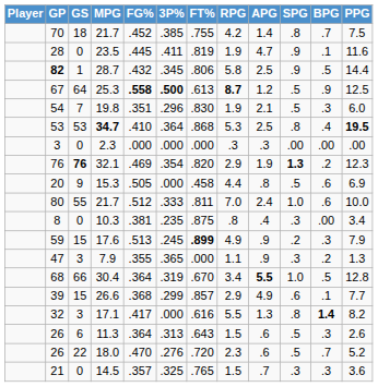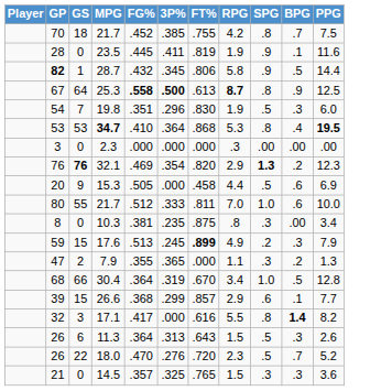 <table class="wikitable sortable" style="text-align:right;">
 <tr>
 <th style="background:#4b90cc; color:#FFFFFF">Player</th>
 <th style="background:#4b90cc; color:#FFFFFF">GP</th>
 <th style="background:#4b90cc; color:#FFFFFF">GS</th>
 <th style="background:#4b90cc; color:#FFFFFF">MPG</th>
 <th style="background:#4b90cc; color:#FFFFFF">FG%</th>
 <th style="background:#4b90cc; color:#FFFFFF">3P%</th>
 <th style="background:#4b90cc; color:#FFFFFF">FT%</th>
 <th style="background:#4b90cc; color:#FFFFFF">RPG</th>
-<th style="background:#4b90cc; color:#FFFFFF">APG</th>
 <th style="background:#4b90cc; color:#FFFFFF">SPG</th>
 <th style="background:#4b90cc; color:#FFFFFF">BPG</th>
 <th style="background:#4b90cc; color:#FFFFFF">PPG</th>
 </tr>
 <tr align="center" bgcolor="">
 <td></td>
 <td>70</td>
 <td>18</td>
 <td>21.7</td>
 <td>.452</td>
 <td>.385</td>
 <td>.755</td>
 <td>4.2</td>
-<td>1.4</td>
 <td>.8</td>
 <td>.7</td>
 <td>7.5</td>
 </tr>
 <tr align="center" bgcolor="">
 <td></td>
 <td>28</td>
 <td>0</td>
 <td>23.5</td>
 <td>.445</td>
 <td>.411</td>
 <td>.819</td>
 <td>1.9</td>
-<td>4.7</td>
 <td>.9</td>
 <td>.1</td>
 <td>11.6</td>
 </tr>
 <tr align="center" bgcolor="">
 <td></td>
 <td style=><strong>82</strong></td>
 <td>1</td>
 <td>28.7</td>
 <td>.432</td>
 <td>.345</td>
 <td>.806</td>
 <td>5.8</td>
-<td>2.5</td>
 <td>.9</td>
 <td>.5</td>
 <td>14.4</td>
 </tr>
 <tr align="center" bgcolor="">
 <td></td>
 <td>67</td>
 <td>64</td>
 <td>25.3</td>
 <td style=><strong>.558</strong></td>
 <td style=><strong>.500</strong></td>
 <td>.613</td>
 <td style=><strong>8.7</strong></td>
-<td>1.2</td>
-<td>.5</td>
+<td>.8</td>
 <td>.9</td>
 <td>12.5</td>
 </tr>
 <tr align="center" bgcolor="">
 <td></td>
 <td>54</td>
 <td>7</td>
 <td>19.8</td>
 <td>.351</td>
 <td>.296</td>
 <td>.830</td>
 <td>1.9</td>
-<td>2.1</td>
 <td>.5</td>
 <td>.3</td>
 <td>6.0</td>
 </tr>
 <tr align="center" bgcolor="">
 <td></td>
 <td>53</td>
 <td>53</td>
 <td style=><strong>34.7</strong></td>
 <td>.410</td>
 <td>.364</td>
 <td>.868</td>
 <td>5.3</td>
-<td>2.5</td>
 <td>.8</td>
 <td>.4</td>
 <td style=><strong>19.5</strong></td>
 </tr>
 <tr align="center" bgcolor="">
 <td></td>
 <td>3</td>
 <td>0</td>
 <td>2.3</td>
 <td>.000</td>
 <td>.000</td>
 <td>.000</td>
-<td>.3</td>
 <td>.3</td>
 <td>.00</td>
 <td>.00</td>
 <td>.00</td>
 </tr>
 <tr align="center" bgcolor="">
 <td></td>
 <td>76</td>
 <td style=><strong>76</strong></td>
 <td>32.1</td>
 <td>.469</td>
 <td>.354</td>
 <td>.820</td>
 <td>2.9</td>
-<td>1.9</td>
 <td style=><strong>1.3</strong></td>
 <td>.2</td>
 <td>12.3</td>
 </tr>
 <tr align="center" bgcolor="">
 <td></td>
 <td>20</td>
 <td>9</td>
 <td>15.3</td>
 <td>.505</td>
 <td>.000</td>
 <td>.458</td>
 <td>4.4</td>
-<td>.8</td>
 <td>.5</td>
 <td>.6</td>
 <td>6.9</td>
 </tr>
 <tr align="center" bgcolor="">
 <td></td>
 <td>80</td>
 <td>55</td>
 <td>21.7</td>
 <td>.512</td>
 <td>.333</td>
 <td>.811</td>
 <td>7.0</td>
-<td>2.4</td>
 <td>1.0</td>
 <td>.6</td>
 <td>10.0</td>
 </tr>
 <tr align="center" bgcolor="">
 <td></td>
 <td>8</td>
 <td>0</td>
 <td>10.3</td>
 <td>.381</td>
 <td>.235</td>
 <td>.875</td>
 <td>.8</td>
-<td>.4</td>
 <td>.3</td>
 <td>.00</td>
 <td>3.4</td>
 </tr>
 <tr align="center" bgcolor="">
 <td></td>
 <td>59</td>
 <td>15</td>
 <td>17.6</td>
 <td>.513</td>
 <td>.245</td>
 <td style=><strong>.899</strong></td>
 <td>4.9</td>
-<td>.9</td>
 <td>.2</td>
 <td>.3</td>
 <td>7.9</td>
 </tr>
 <tr align="center" bgcolor="">
 <td></td>
 <td>47</td>
-<td>3</td>
+<td>2</td>
 <td>7.9</td>
 <td>.355</td>
 <td>.365</td>
 <td>.000</td>
 <td>1.1</td>
-<td>.9</td>
 <td>.3</td>
 <td>.2</td>
 <td>1.3</td>
 </tr>
 <tr align="center" bgcolor="">
 <td></td>
 <td>68</td>
 <td>66</td>
 <td>30.4</td>
 <td>.364</td>
 <td>.319</td>
 <td>.670</td>
 <td>3.4</td>
-<td style=><strong>5.5</strong></td>
 <td>1.0</td>
 <td>.5</td>
 <td>12.8</td>
 </tr>
 <tr align="center" bgcolor="">
 <td></td>
 <td>39</td>
 <td>15</td>
 <td>26.6</td>
 <td>.368</td>
 <td>.299</td>
 <td>.857</td>
 <td>2.9</td>
-<td>4.9</td>
 <td>.6</td>
 <td>.1</td>
 <td>7.7</td>
 </tr>
 <tr align="center" bgcolor="">
 <td></td>
 <td>32</td>
 <td>3</td>
 <td>17.1</td>
 <td>.417</td>
 <td>.000</td>
 <td>.616</td>
 <td>5.5</td>
-<td>1.3</td>
 <td>.8</td>
 <td style=><strong>1.4</strong></td>
 <td>8.2</td>
 </tr>
 <tr align="center" bgcolor="">
 <td></td>
 <td>26</td>
 <td>6</td>
 <td>11.3</td>
 <td>.364</td>
 <td>.313</td>
 <td>.643</td>
 <td>1.5</td>
-<td>.6</td>
 <td>.5</td>
 <td>.3</td>
 <td>2.6</td>
 </tr>
 <tr align="center" bgcolor="">
 <td></td>
 <td>26</td>
 <td>22</td>
 <td>18.0</td>
 <td>.470</td>
 <td>.276</td>
 <td>.720</td>
 <td>2.3</td>
-<td>.6</td>
 <td>.5</td>
 <td>.7</td>
 <td>5.2</td>
 </tr>
 <tr align="center" bgcolor="">
 <td></td>
 <td>21</td>
 <td>0</td>
 <td>14.5</td>
 <td>.357</td>
 <td>.325</td>
 <td>.765</td>
 <td>1.5</td>
-<td>.7</td>
 <td>.3</td>
 <td>.3</td>
 <td>3.6</td>
 </tr>
 </table>
